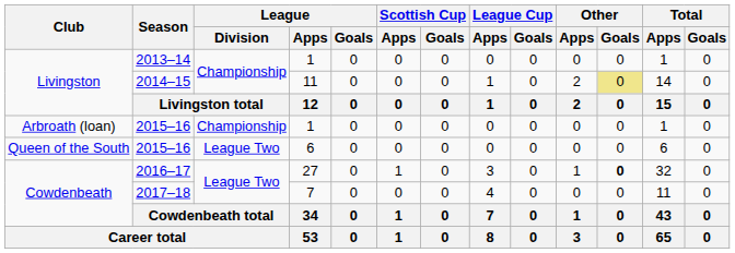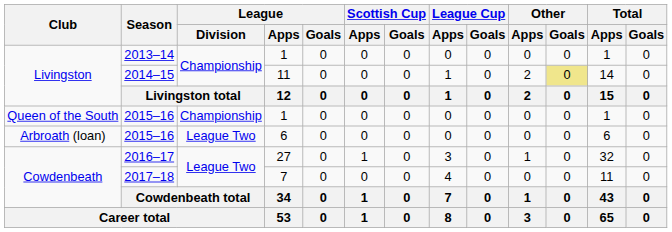 <table class="wikitable" style="text-align:center">
 <tr>
 <th rowspan="2">Club</th>
 <th rowspan="2">Season</th>
 <th colspan="3">League</th>
 <th colspan="2"><a href='#'>Scottish Cup</a></th>
 <th colspan="2"><a href='#'>League Cup</a></th>
 <th colspan="2">Other</th>
 <th colspan="2">Total</th>
 </tr>
 <tr>
 <th>Division</th>
 <th>Apps</th>
 <th>Goals</th>
 <th>Apps</th>
 <th>Goals</th>
 <th>Apps</th>
 <th>Goals</th>
 <th>Apps</th>
 <th>Goals</th>
 <th>Apps</th>
 <th>Goals</th>
 </tr>
 <tr>
 <td rowspan="3"><a href='#'>Livingston</a></td>
 <td><a href='#'>2013–14</a></td>
 <td rowspan="2"><a href='#'>Championship</a></td>
 <td>1</td>
 <td>0</td>
 <td>0</td>
 <td>0</td>
 <td>0</td>
 <td>0</td>
 <td>0</td>
 <td>0</td>
 <td>1</td>
 <td>0</td>
 </tr>
 <tr>
 <td><a href='#'>2014–15</a></td>
 <td>11</td>
 <td>0</td>
 <td>0</td>
 <td>0</td>
 <td>1</td>
 <td>0</td>
 <td>2</td>
 <td style="background: khaki;">0</td>
 <td>14</td>
 <td>0</td>
 </tr>
 <tr>
 <th colspan="2">Livingston total</th>
 <th>12</th>
 <th>0</th>
 <th>0</th>
 <th>0</th>
 <th>1</th>
 <th>0</th>
 <th>2</th>
 <th>0</th>
 <th>15</th>
 <th>0</th>
 </tr>
 <tr>
-<td><a href='#'>Arbroath</a> (loan)</td>
+<td><a href='#'>Queen of the South</a></td>
 <td><a href='#'>2015–16</a></td>
 <td><a href='#'>Championship</a></td>
 <td>1</td>
 <td>0</td>
 <td>0</td>
 <td>0</td>
 <td>0</td>
 <td>0</td>
 <td>0</td>
 <td>0</td>
 <td>1</td>
 <td>0</td>
 </tr>
 <tr>
-<td><a href='#'>Queen of the South</a></td>
+<td><a href='#'>Arbroath</a> (loan)</td>
 <td><a href='#'>2015–16</a></td>
 <td><a href='#'>League Two</a></td>
 <td>6</td>
 <td>0</td>
 <td>0</td>
 <td>0</td>
 <td>0</td>
 <td>0</td>
 <td>0</td>
 <td>0</td>
 <td>6</td>
 <td>0</td>
 </tr>
 <tr>
 <td rowspan="3"><a href='#'>Cowdenbeath</a></td>
 <td><a href='#'>2016–17</a></td>
 <td rowspan="2"><a href='#'>League Two</a></td>
 <td>27</td>
 <td>0</td>
 <td>1</td>
 <td>0</td>
 <td>3</td>
 <td>0</td>
 <td>1</td>
-<td><strong>0</strong></td>
+<td>0</td>
 <td>32</td>
 <td>0</td>
 </tr>
 <tr>
 <td><a href='#'>2017–18</a></td>
 <td>7</td>
 <td>0</td>
 <td>0</td>
 <td>0</td>
 <td>4</td>
 <td>0</td>
 <td>0</td>
 <td>0</td>
 <td>11</td>
 <td>0</td>
 </tr>
 <tr>
 <th colspan="2">Cowdenbeath total</th>
 <th>34</th>
 <th>0</th>
 <th>1</th>
 <th>0</th>
 <th>7</th>
 <th>0</th>
 <th>1</th>
 <th>0</th>
 <th>43</th>
 <th>0</th>
 </tr>
 <tr>
 <th colspan="3">Career total</th>
 <th>53</th>
 <th>0</th>
 <th>1</th>
 <th>0</th>
 <th>8</th>
 <th>0</th>
 <th>3</th>
 <th>0</th>
 <th>65</th>
 <th>0</th>
 </tr>
 </table>
